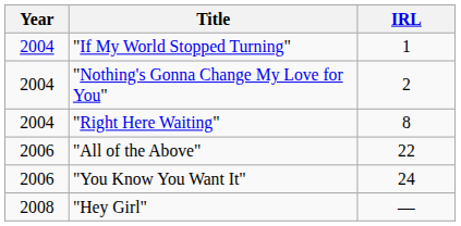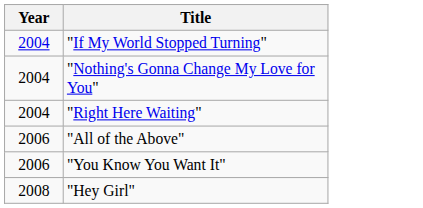 <table class="wikitable" style="font-size: 95%;">
 <tr>
 <th width="50">Year</th>
 <th width="250">Title</th>
-<th width="80"><a href='#'>IRL</a><br></th>
 </tr>
 <tr>
 <td align="center" rowspan=><a href='#'>2004</a></td>
 <td align="left">"<a href='#'>If My World Stopped Turning</a>"</td>
-<td align="center">1</td>
 </tr>
 <tr>
 <td align="center" rowspan=>2004</td>
 <td align="left">"<a href='#'>Nothing's Gonna Change My Love for You</a>"</td>
-<td align="center">2</td>
 </tr>
 <tr>
 <td align="center" rowspan=>2004</td>
 <td align="left">"<a href='#'>Right Here Waiting</a>"</td>
-<td align="center">8</td>
 </tr>
 <tr>
 <td align="center" rowspan=>2006</td>
 <td align="left">"All of the Above"</td>
-<td align="center">22</td>
 </tr>
 <tr>
 <td align="center" rowspan=>2006</td>
 <td align="left">"You Know You Want It"</td>
-<td align="center">24</td>
 </tr>
 <tr>
 <td align="center" rowspan=>2008</td>
 <td align="left">"Hey Girl"</td>
-<td align="center">—</td>
 </tr>
 </table>
